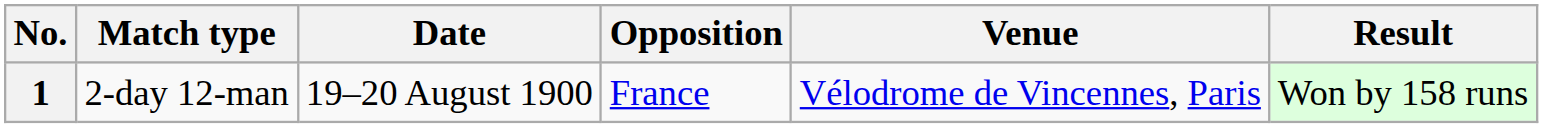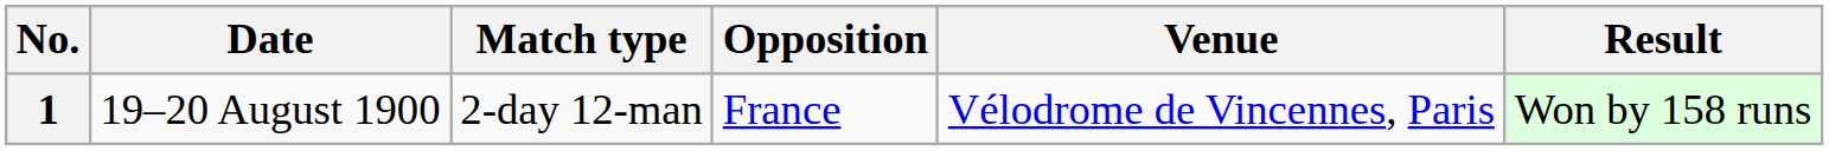 <table class="wikitable sortable">
 <tr>
 <th scope="col">No.</th>
+<th scope="col">Date</th>
 <th scope="col">Match type</th>
-<th scope="col">Date</th>
 <th scope="col">Opposition</th>
 <th scope="col">Venue</th>
 <th scope="col">Result</th>
 </tr>
 <tr>
 <th>1</th>
+<td>19–20 August 1900</td>
 <td>2-day 12-man</td>
-<td>19–20 August 1900</td>
 <td> <a href='#'>France</a></td>
 <td><a href='#'>Vélodrome de Vincennes</a>, <a href='#'>Paris</a></td>
 <td style="background:#ddffdd">Won by 158 runs</td>
 </tr>
 </table>
